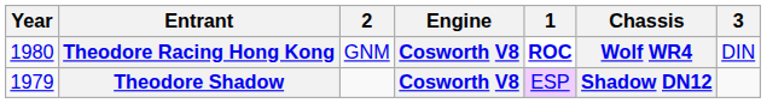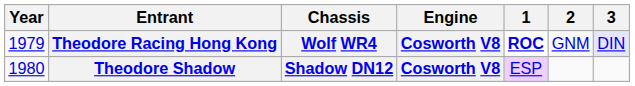 <table class="wikitable" style="text-align:center; font-size:90%">
 <tr>
 <th>Year</th>
 <th>Entrant</th>
-<th>2</th>
+<th>Chassis</th>
 <th>Engine</th>
 <th>1</th>
-<th>Chassis</th>
+<th>2</th>
 <th>3</th>
 </tr>
 <tr>
-<td><a href='#'>1980</a></td>
+<td><a href='#'>1979</a></td>
 <th><a href='#'>Theodore Racing Hong Kong</a></th>
-<td><a href='#'>GNM</a></td>
+<th><a href='#'>Wolf</a>  <a href='#'>WR4</a></th>
 <th><a href='#'>Cosworth</a> <a href='#'>V8</a></th>
 <td style="background:#FFFFFF;"><strong><a href='#'>ROC</a><br></strong></td>
-<th><a href='#'>Wolf</a>  <a href='#'>WR4</a></th>
-<td><a href='#'>DIN</a></td>
+<td><a href='#'>GNM</a></td>
+<td style="background: lavender;"><a href='#'>DIN</a></td>
 </tr>
 <tr>
-<td><a href='#'>1979</a></td>
+<td><a href='#'>1980</a></td>
 <th><a href='#'>Theodore Shadow</a></th>
-<td></td>
+<th><a href='#'>Shadow</a>  <a href='#'>DN12</a></th>
 <th><a href='#'>Cosworth</a> <a href='#'>V8</a></th>
 <td style="background:#EFCFFF;"><a href='#'>ESP</a><br></td>
-<th><a href='#'>Shadow</a>  <a href='#'>DN12</a></th>
+<td></td>
 <td></td>
 </tr>
 </table>
